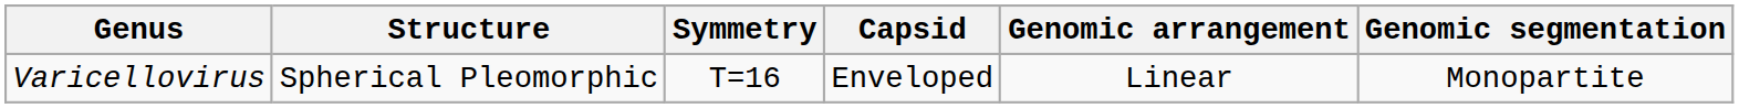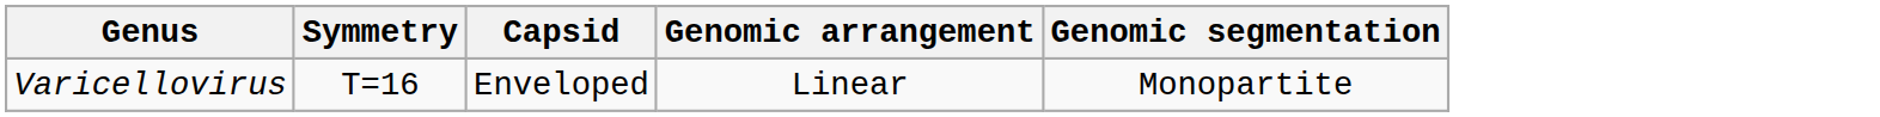 <table class="wikitable sortable" style="text-align:center">
 <tr>
 <th>Genus</th>
-<th>Structure</th>
 <th>Symmetry</th>
 <th>Capsid</th>
 <th>Genomic arrangement</th>
 <th>Genomic segmentation</th>
 </tr>
 <tr>
 <td><em>Varicellovirus</em></td>
-<td>Spherical Pleomorphic</td>
 <td>T=16</td>
 <td>Enveloped</td>
 <td>Linear</td>
 <td>Monopartite</td>
 </tr>
 </table>
